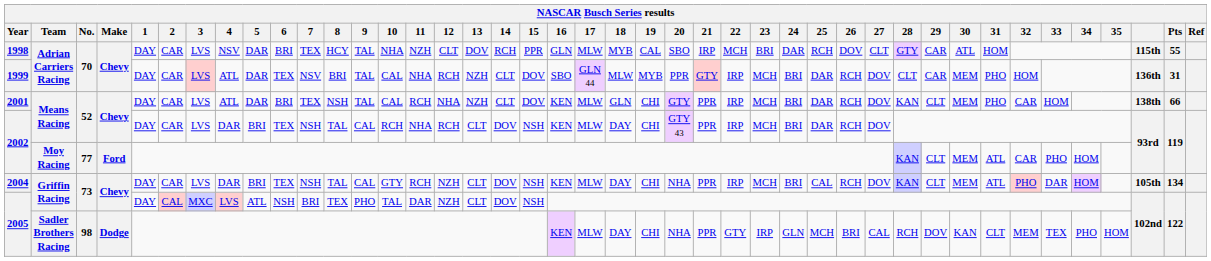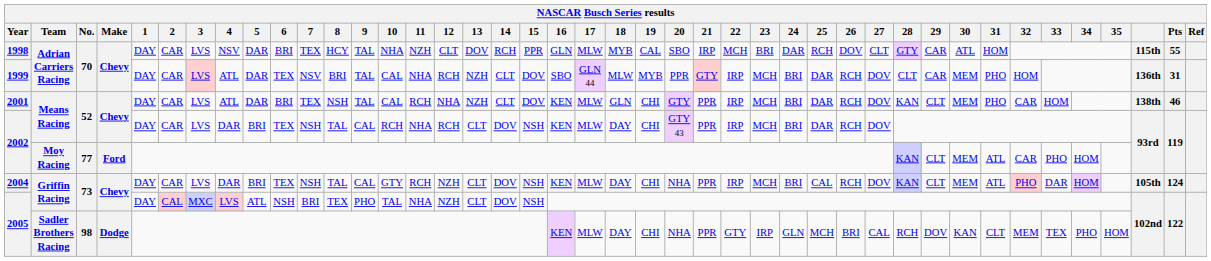 <table class="wikitable" style="text-align:center; font-size:75%">
 <tr>
 <th colspan=42><a href='#'>NASCAR</a> <a href='#'>Busch Series</a> results</th>
 </tr>
 <tr>
 <th>Year</th>
 <th>Team</th>
 <th>No.</th>
 <th>Make</th>
 <th>1</th>
 <th>2</th>
 <th>3</th>
 <th>4</th>
 <th>5</th>
 <th>6</th>
 <th>7</th>
 <th>8</th>
 <th>9</th>
 <th>10</th>
 <th>11</th>
 <th>12</th>
 <th>13</th>
 <th>14</th>
 <th>15</th>
 <th>16</th>
 <th>17</th>
 <th>18</th>
 <th>19</th>
 <th>20</th>
 <th>21</th>
 <th>22</th>
 <th>23</th>
 <th>24</th>
 <th>25</th>
 <th>26</th>
 <th>27</th>
 <th>28</th>
 <th>29</th>
 <th>30</th>
 <th>31</th>
 <th>32</th>
 <th>33</th>
 <th>34</th>
 <th>35</th>
 <th></th>
 <th>Pts</th>
 <th>Ref</th>
 </tr>
 <tr>
 <th><a href='#'>1998</a></th>
 <th rowspan=2><a href='#'>Adrian Carriers Racing</a></th>
 <th rowspan=2>70</th>
 <th rowspan=2><a href='#'>Chevy</a></th>
 <td><a href='#'>DAY</a></td>
 <td><a href='#'>CAR</a></td>
 <td><a href='#'>LVS</a></td>
 <td><a href='#'>NSV</a></td>
 <td><a href='#'>DAR</a></td>
 <td><a href='#'>BRI</a></td>
 <td><a href='#'>TEX</a></td>
 <td><a href='#'>HCY</a></td>
 <td><a href='#'>TAL</a></td>
 <td><a href='#'>NHA</a></td>
 <td><a href='#'>NZH</a></td>
 <td><a href='#'>CLT</a></td>
 <td><a href='#'>DOV</a></td>
 <td><a href='#'>RCH</a></td>
 <td><a href='#'>PPR</a></td>
 <td><a href='#'>GLN</a></td>
 <td><a href='#'>MLW</a></td>
 <td><a href='#'>MYB</a></td>
 <td><a href='#'>CAL</a></td>
 <td><a href='#'>SBO</a></td>
 <td><a href='#'>IRP</a></td>
 <td><a href='#'>MCH</a></td>
 <td><a href='#'>BRI</a></td>
 <td><a href='#'>DAR</a></td>
 <td><a href='#'>RCH</a></td>
 <td><a href='#'>DOV</a></td>
 <td><a href='#'>CLT</a></td>
 <td style="background:#EFCFFF;"><a href='#'>GTY</a><br></td>
 <td><a href='#'>CAR</a></td>
 <td><a href='#'>ATL</a></td>
 <td><a href='#'>HOM</a></td>
 <td colspan=4></td>
 <th>115th</th>
 <th>55</th>
 <th></th>
 </tr>
 <tr>
 <th><a href='#'>1999</a></th>
 <td><a href='#'>DAY</a></td>
 <td><a href='#'>CAR</a></td>
 <td style="background:#FFCFCF;"><a href='#'>LVS</a><br></td>
 <td><a href='#'>ATL</a></td>
 <td><a href='#'>DAR</a></td>
 <td><a href='#'>TEX</a></td>
 <td><a href='#'>NSV</a></td>
 <td><a href='#'>BRI</a></td>
 <td><a href='#'>TAL</a></td>
 <td><a href='#'>CAL</a></td>
 <td><a href='#'>NHA</a></td>
 <td><a href='#'>RCH</a></td>
 <td><a href='#'>NZH</a></td>
 <td><a href='#'>CLT</a></td>
 <td><a href='#'>DOV</a></td>
 <td><a href='#'>SBO</a></td>
 <td style="background:#EFCFFF;"><a href='#'>GLN</a><br><small>44</small></td>
 <td><a href='#'>MLW</a></td>
 <td><a href='#'>MYB</a></td>
 <td><a href='#'>PPR</a></td>
 <td style="background:#FFCFCF;"><a href='#'>GTY</a><br></td>
 <td><a href='#'>IRP</a></td>
 <td><a href='#'>MCH</a></td>
 <td><a href='#'>BRI</a></td>
 <td><a href='#'>DAR</a></td>
 <td><a href='#'>RCH</a></td>
 <td><a href='#'>DOV</a></td>
 <td><a href='#'>CLT</a></td>
 <td><a href='#'>CAR</a></td>
 <td><a href='#'>MEM</a></td>
 <td><a href='#'>PHO</a></td>
 <td><a href='#'>HOM</a></td>
 <td colspan=3></td>
 <th>136th</th>
 <th>31</th>
 <th></th>
 </tr>
 <tr>
 <th><a href='#'>2001</a></th>
 <th rowspan=2><a href='#'>Means Racing</a></th>
 <th rowspan=2>52</th>
 <th rowspan=2><a href='#'>Chevy</a></th>
 <td><a href='#'>DAY</a></td>
 <td><a href='#'>CAR</a></td>
 <td><a href='#'>LVS</a></td>
 <td><a href='#'>ATL</a></td>
 <td><a href='#'>DAR</a></td>
 <td><a href='#'>BRI</a></td>
 <td><a href='#'>TEX</a></td>
 <td><a href='#'>NSH</a></td>
 <td><a href='#'>TAL</a></td>
 <td><a href='#'>CAL</a></td>
 <td><a href='#'>RCH</a></td>
 <td><a href='#'>NHA</a></td>
 <td><a href='#'>NZH</a></td>
 <td><a href='#'>CLT</a></td>
 <td><a href='#'>DOV</a></td>
 <td><a href='#'>KEN</a></td>
 <td><a href='#'>MLW</a></td>
 <td><a href='#'>GLN</a></td>
 <td><a href='#'>CHI</a></td>
 <td style="background:#EFCFFF;"><a href='#'>GTY</a><br></td>
 <td><a href='#'>PPR</a></td>
 <td><a href='#'>IRP</a></td>
 <td><a href='#'>MCH</a></td>
 <td><a href='#'>BRI</a></td>
 <td><a href='#'>DAR</a></td>
 <td><a href='#'>RCH</a></td>
 <td><a href='#'>DOV</a></td>
 <td><a href='#'>KAN</a></td>
 <td><a href='#'>CLT</a></td>
 <td><a href='#'>MEM</a></td>
 <td><a href='#'>PHO</a></td>
 <td><a href='#'>CAR</a></td>
 <td><a href='#'>HOM</a></td>
 <td colspan=2></td>
 <th>138th</th>
-<th>66</th>
+<th>46</th>
 <th></th>
 </tr>
 <tr>
 <th rowspan=2><a href='#'>2002</a></th>
 <td><a href='#'>DAY</a></td>
 <td><a href='#'>CAR</a></td>
 <td><a href='#'>LVS</a></td>
 <td><a href='#'>DAR</a></td>
 <td><a href='#'>BRI</a></td>
 <td><a href='#'>TEX</a></td>
 <td><a href='#'>NSH</a></td>
 <td><a href='#'>TAL</a></td>
 <td><a href='#'>CAL</a></td>
 <td><a href='#'>RCH</a></td>
 <td><a href='#'>NHA</a></td>
 <td><a href='#'>RCH</a></td>
 <td><a href='#'>CLT</a></td>
 <td><a href='#'>DOV</a></td>
 <td><a href='#'>NSH</a></td>
 <td><a href='#'>KEN</a></td>
 <td><a href='#'>MLW</a></td>
 <td><a href='#'>DAY</a></td>
 <td><a href='#'>CHI</a></td>
 <td style="background:#EFCFFF;"><a href='#'>GTY</a><br><small>43</small></td>
 <td><a href='#'>PPR</a></td>
 <td><a href='#'>IRP</a></td>
 <td><a href='#'>MCH</a></td>
 <td><a href='#'>BRI</a></td>
 <td><a href='#'>DAR</a></td>
 <td><a href='#'>RCH</a></td>
 <td><a href='#'>DOV</a></td>
 <td colspan=8></td>
 <th rowspan=2>93rd</th>
 <th rowspan=2>119</th>
 <th rowspan=2></th>
 </tr>
 <tr>
 <th><a href='#'>Moy Racing</a></th>
 <th>77</th>
 <th><a href='#'>Ford</a></th>
 <td colspan=27></td>
 <td style="background:#CFCFFF;"><a href='#'>KAN</a><br></td>
 <td><a href='#'>CLT</a></td>
 <td><a href='#'>MEM</a></td>
 <td><a href='#'>ATL</a></td>
 <td><a href='#'>CAR</a></td>
 <td><a href='#'>PHO</a></td>
 <td><a href='#'>HOM</a></td>
 <td></td>
 </tr>
 <tr>
 <th><a href='#'>2004</a></th>
 <th rowspan=2><a href='#'>Griffin Racing</a></th>
 <th rowspan=2>73</th>
 <th rowspan=2><a href='#'>Chevy</a></th>
 <td><a href='#'>DAY</a></td>
 <td><a href='#'>CAR</a></td>
 <td><a href='#'>LVS</a></td>
 <td><a href='#'>DAR</a></td>
 <td><a href='#'>BRI</a></td>
 <td><a href='#'>TEX</a></td>
 <td><a href='#'>NSH</a></td>
 <td><a href='#'>TAL</a></td>
 <td><a href='#'>CAL</a></td>
 <td><a href='#'>GTY</a></td>
 <td><a href='#'>RCH</a></td>
 <td><a href='#'>NZH</a></td>
 <td><a href='#'>CLT</a></td>
 <td><a href='#'>DOV</a></td>
 <td><a href='#'>NSH</a></td>
 <td><a href='#'>KEN</a></td>
 <td><a href='#'>MLW</a></td>
 <td><a href='#'>DAY</a></td>
 <td><a href='#'>CHI</a></td>
 <td><a href='#'>NHA</a></td>
 <td><a href='#'>PPR</a></td>
 <td><a href='#'>IRP</a></td>
 <td><a href='#'>MCH</a></td>
 <td><a href='#'>BRI</a></td>
 <td><a href='#'>CAL</a></td>
 <td><a href='#'>RCH</a></td>
 <td><a href='#'>DOV</a></td>
 <td style="background:#CFCFFF;"><a href='#'>KAN</a><br></td>
 <td><a href='#'>CLT</a></td>
 <td><a href='#'>MEM</a></td>
 <td><a href='#'>ATL</a></td>
 <td style="background:#FFCFCF;"><a href='#'>PHO</a><br></td>
 <td><a href='#'>DAR</a></td>
 <td style="background:#EFCFFF;"><a href='#'>HOM</a><br></td>
 <td></td>
 <th>105th</th>
-<th>134</th>
+<th>124</th>
 <th></th>
 </tr>
 <tr>
 <th rowspan=2><a href='#'>2005</a></th>
 <td><a href='#'>DAY</a></td>
 <td style="background:#FFCFCF;"><a href='#'>CAL</a><br></td>
 <td style="background:#CFCFFF;"><a href='#'>MXC</a><br></td>
 <td style="background:#FFCFCF;"><a href='#'>LVS</a><br></td>
 <td><a href='#'>ATL</a></td>
 <td><a href='#'>NSH</a></td>
 <td><a href='#'>BRI</a></td>
 <td><a href='#'>TEX</a></td>
 <td><a href='#'>PHO</a></td>
 <td><a href='#'>TAL</a></td>
-<td><a href='#'>DAR</a></td>
+<td><a href='#'>NHA</a></td>
 <td><a href='#'>NZH</a></td>
 <td><a href='#'>CLT</a></td>
 <td><a href='#'>DOV</a></td>
 <td><a href='#'>NSH</a></td>
 <td colspan=20></td>
 <th rowspan=2>102nd</th>
 <th rowspan=2>122</th>
 <th rowspan=2></th>
 </tr>
 <tr>
 <th><a href='#'>Sadler Brothers Racing</a></th>
 <th>98</th>
 <th><a href='#'>Dodge</a></th>
 <td colspan=15></td>
 <td style="background:#EFCFFF;"><a href='#'>KEN</a><br></td>
 <td><a href='#'>MLW</a></td>
 <td><a href='#'>DAY</a></td>
 <td><a href='#'>CHI</a></td>
 <td><a href='#'>NHA</a></td>
 <td><a href='#'>PPR</a></td>
 <td><a href='#'>GTY</a></td>
 <td><a href='#'>IRP</a></td>
 <td><a href='#'>GLN</a></td>
 <td><a href='#'>MCH</a></td>
 <td><a href='#'>BRI</a></td>
 <td><a href='#'>CAL</a></td>
 <td><a href='#'>RCH</a></td>
 <td><a href='#'>DOV</a></td>
 <td><a href='#'>KAN</a></td>
 <td><a href='#'>CLT</a></td>
 <td><a href='#'>MEM</a></td>
 <td><a href='#'>TEX</a></td>
 <td><a href='#'>PHO</a></td>
 <td><a href='#'>HOM</a></td>
 </tr>
 </table>
